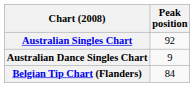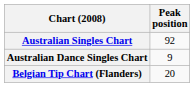 <table class="wikitable sortable plainrowheaders">
 <tr>
 <th scope="col">Chart (2008)</th>
 <th scope="col">Peak<br>position</th>
 </tr>
 <tr>
 <th scope="row"><a href='#'>Australian Singles Chart</a></th>
 <td align="center">92</td>
 </tr>
 <tr>
 <th scope="row">Australian Dance Singles Chart</th>
 <td align="center">9</td>
 </tr>
 <tr>
 <th scope="row"><a href='#'>Belgian Tip Chart</a> (Flanders)</th>
-<td align="center">84</td>
+<td align="center">20</td>
 </tr>
 </table>
